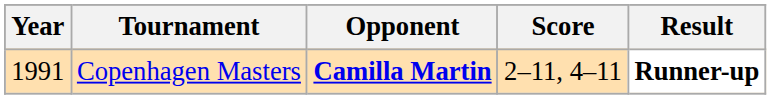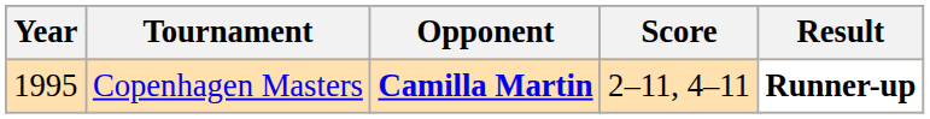 <table class="sortable wikitable" style="font-size: 90%;">
 <tr>
 <th>Year</th>
 <th>Tournament</th>
 <th>Opponent</th>
 <th>Score</th>
 <th>Result</th>
 </tr>
 <tr style="background:#FFE0AF">
-<td align="center">1991</td>
+<td align="center">1995</td>
 <td align="left"><a href='#'>Copenhagen Masters</a></td>
 <td align="left"><strong> <a href='#'>Camilla Martin</a></strong></td>
 <td align="left">2–11, 4–11</td>
 <td style="text-align:left; background:white"> <strong>Runner-up</strong></td>
 </tr>
 </table>
